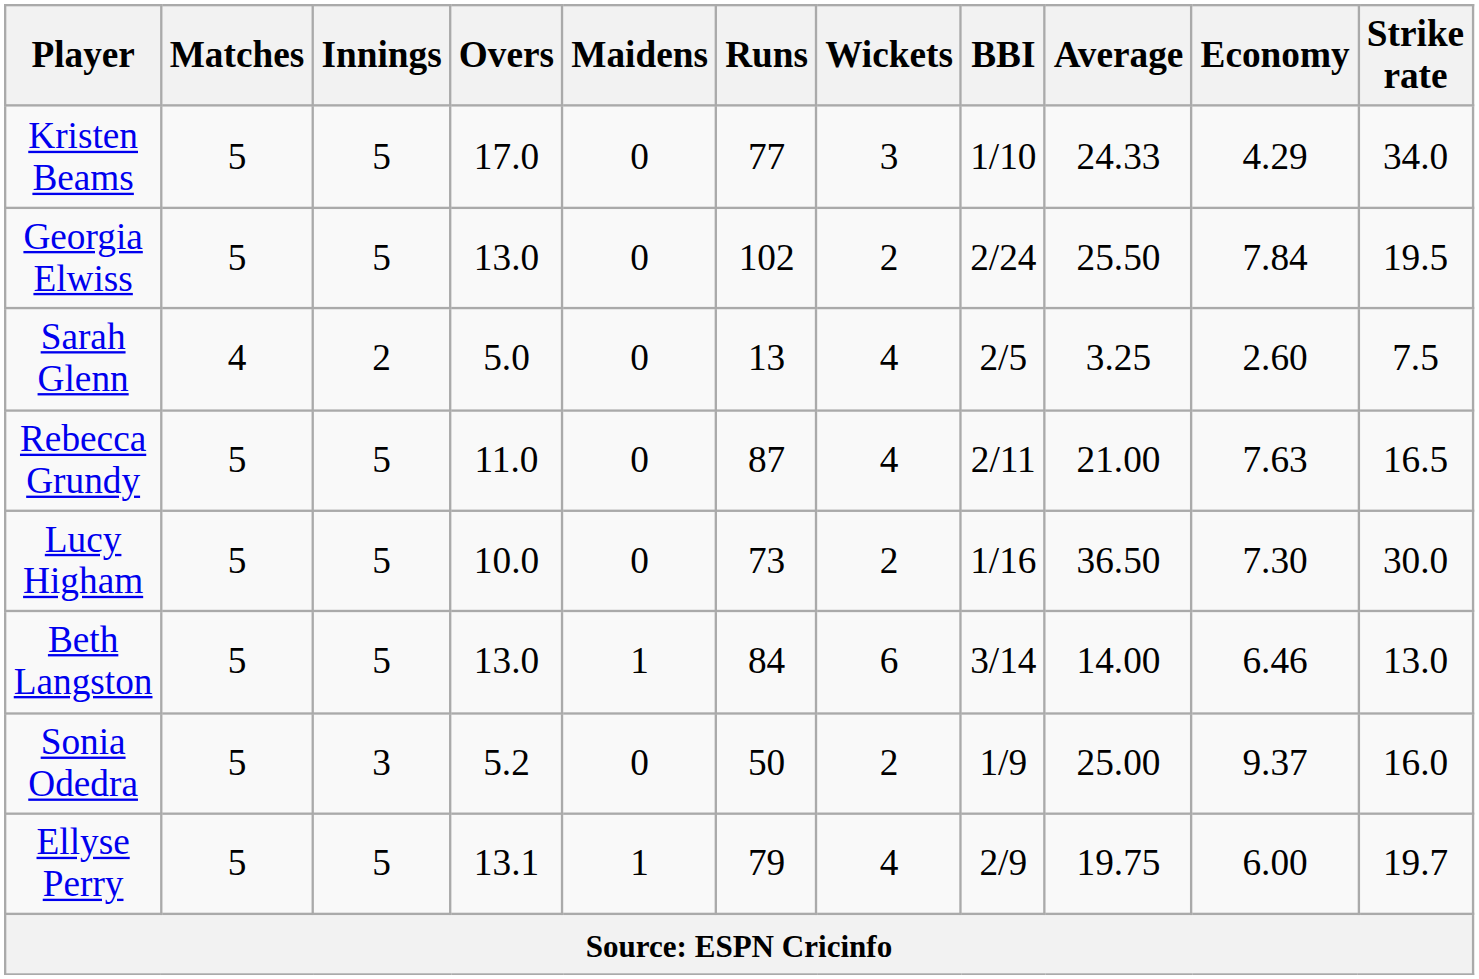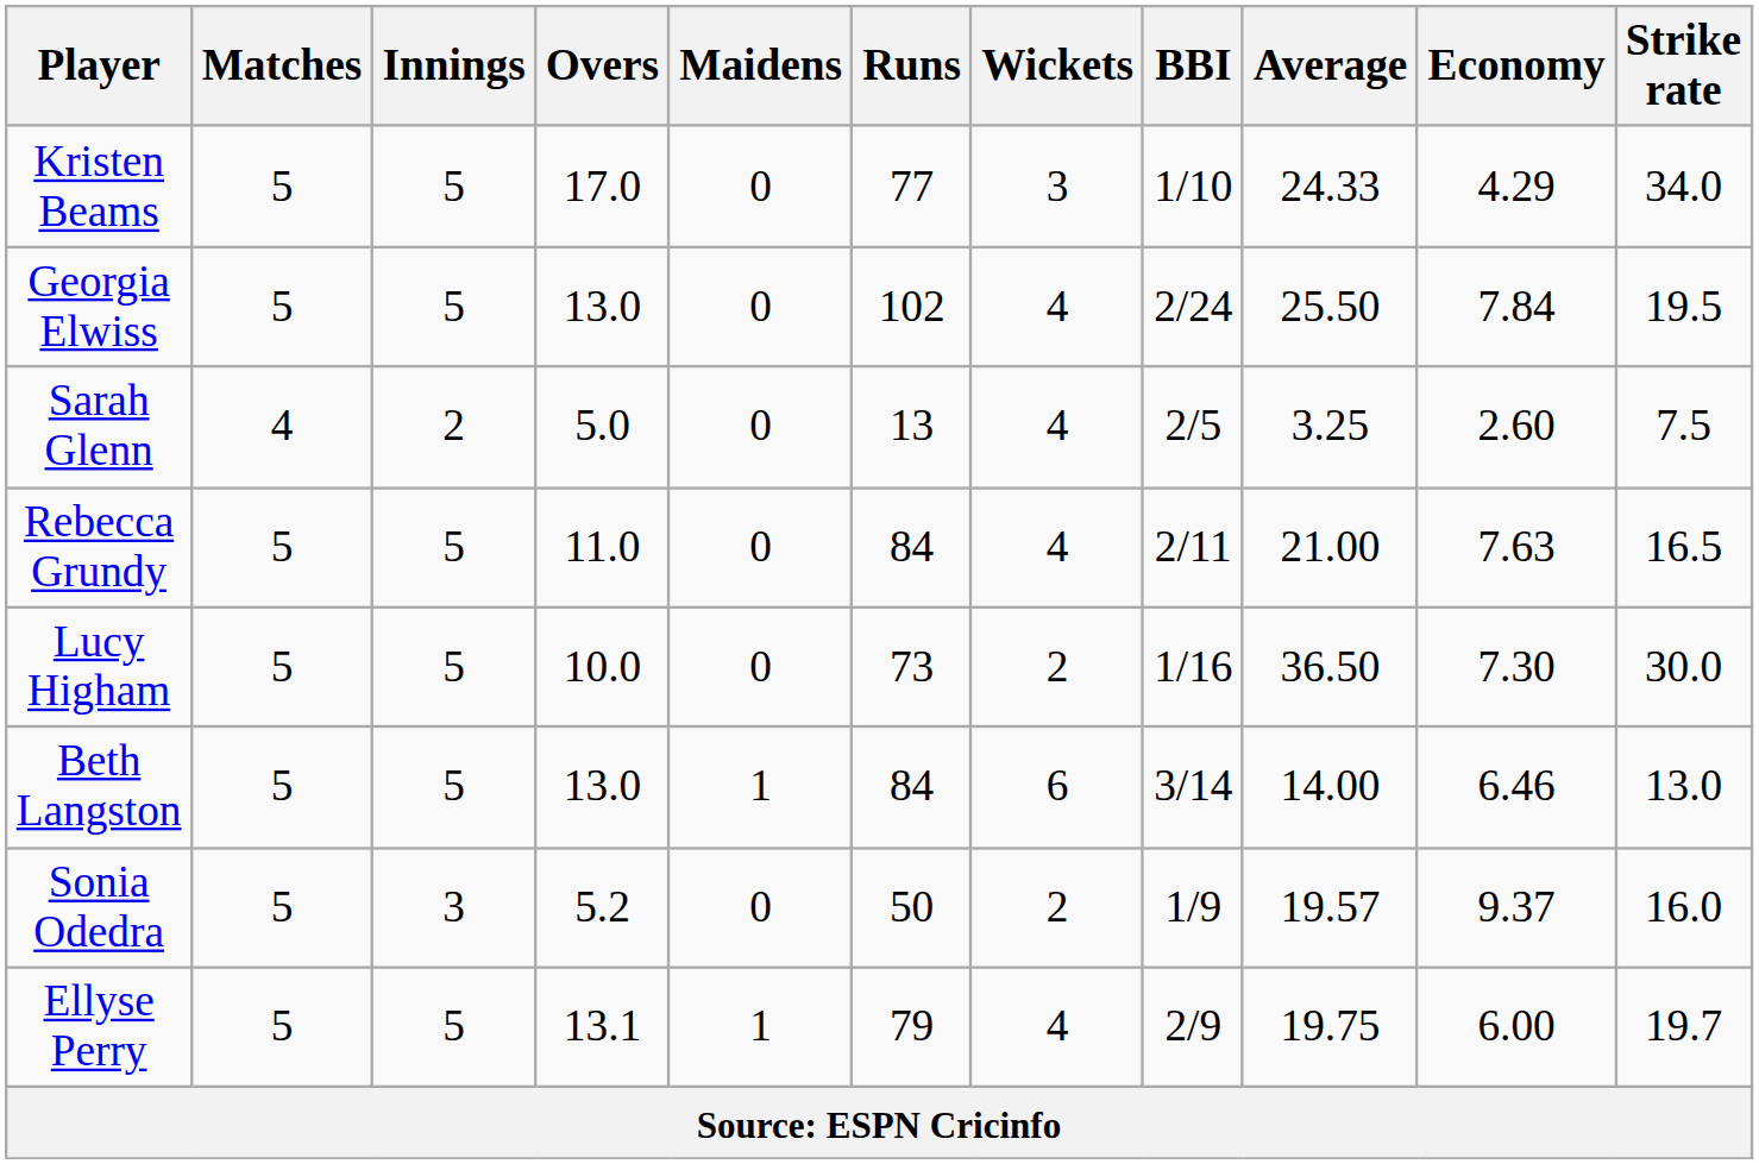 <table class="wikitable" style="text-align:center; width:65%;">
 <tr>
 <th>Player</th>
 <th>Matches</th>
 <th>Innings</th>
 <th>Overs</th>
 <th>Maidens</th>
 <th>Runs</th>
 <th>Wickets</th>
 <th>BBI</th>
 <th>Average</th>
 <th>Economy</th>
 <th>Strike rate</th>
 </tr>
 <tr>
 <td><a href='#'>Kristen Beams</a></td>
 <td>5</td>
 <td>5</td>
 <td>17.0</td>
 <td>0</td>
 <td>77</td>
 <td>3</td>
 <td>1/10</td>
 <td>24.33</td>
 <td>4.29</td>
 <td>34.0</td>
 </tr>
 <tr>
 <td><a href='#'>Georgia Elwiss</a></td>
 <td>5</td>
 <td>5</td>
 <td>13.0</td>
 <td>0</td>
 <td>102</td>
-<td>2</td>
+<td>4</td>
 <td>2/24</td>
 <td>25.50</td>
 <td>7.84</td>
 <td>19.5</td>
 </tr>
 <tr>
 <td><a href='#'>Sarah Glenn</a></td>
 <td>4</td>
 <td>2</td>
 <td>5.0</td>
 <td>0</td>
 <td>13</td>
 <td>4</td>
 <td>2/5</td>
 <td>3.25</td>
 <td>2.60</td>
 <td>7.5</td>
 </tr>
 <tr>
 <td><a href='#'>Rebecca Grundy</a></td>
 <td>5</td>
 <td>5</td>
 <td>11.0</td>
 <td>0</td>
-<td>87</td>
+<td>84</td>
 <td>4</td>
 <td>2/11</td>
 <td>21.00</td>
 <td>7.63</td>
 <td>16.5</td>
 </tr>
 <tr>
 <td><a href='#'>Lucy Higham</a></td>
 <td>5</td>
 <td>5</td>
 <td>10.0</td>
 <td>0</td>
 <td>73</td>
 <td>2</td>
 <td>1/16</td>
 <td>36.50</td>
 <td>7.30</td>
 <td>30.0</td>
 </tr>
 <tr>
 <td><a href='#'>Beth Langston</a></td>
 <td>5</td>
 <td>5</td>
 <td>13.0</td>
 <td>1</td>
 <td>84</td>
 <td>6</td>
 <td>3/14</td>
 <td>14.00</td>
 <td>6.46</td>
 <td>13.0</td>
 </tr>
 <tr>
 <td><a href='#'>Sonia Odedra</a></td>
 <td>5</td>
 <td>3</td>
 <td>5.2</td>
 <td>0</td>
 <td>50</td>
 <td>2</td>
 <td>1/9</td>
-<td>25.00</td>
+<td>19.57</td>
 <td>9.37</td>
 <td>16.0</td>
 </tr>
 <tr>
 <td><a href='#'>Ellyse Perry</a></td>
 <td>5</td>
 <td>5</td>
 <td>13.1</td>
 <td>1</td>
 <td>79</td>
 <td>4</td>
 <td>2/9</td>
 <td>19.75</td>
 <td>6.00</td>
 <td>19.7</td>
 </tr>
 <tr>
 <th colspan="13"><small>Source: ESPN Cricinfo </small></th>
 </tr>
 </table>
